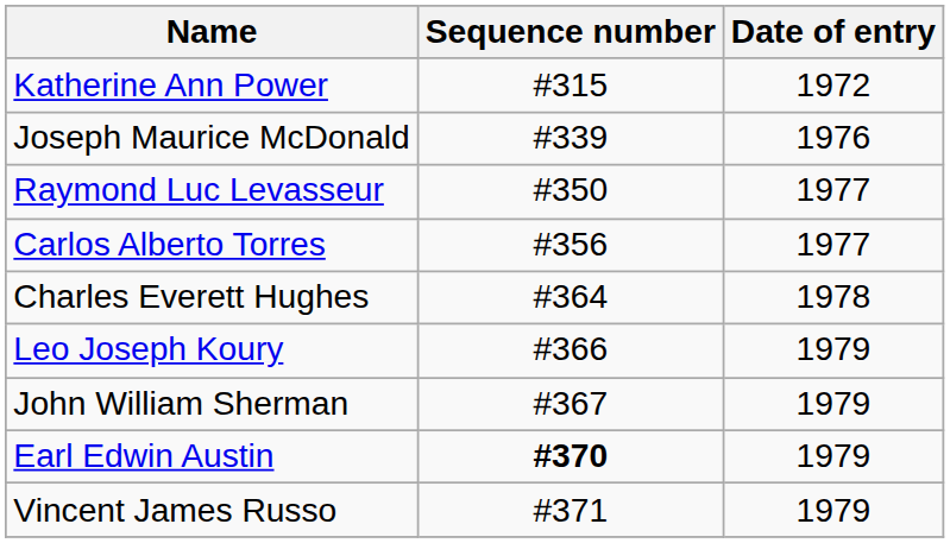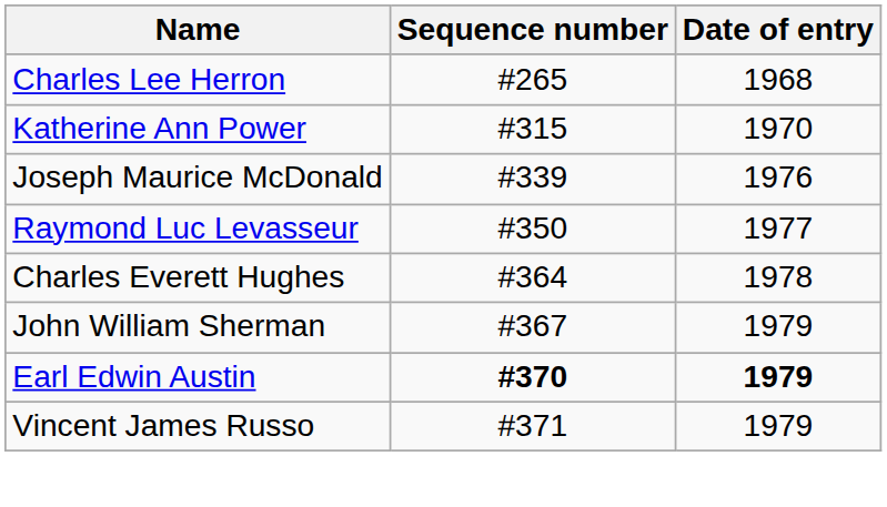 <table class="wikitable">
 <tr>
 <th>Name</th>
 <th>Sequence number</th>
 <th>Date of entry</th>
 </tr>
 <tr>
+<td><a href='#'>Charles Lee Herron</a></td>
+<td align=center>#265</td>
+<td align=center>1968</td>
+</tr>
+<tr>
 <td><a href='#'>Katherine Ann Power</a></td>
 <td align=center>#315</td>
-<td align=center>1972</td>
+<td align=center>1970</td>
 </tr>
 <tr>
 <td>Joseph Maurice McDonald</td>
 <td align=center>#339</td>
 <td align=center>1976</td>
 </tr>
 <tr>
 <td><a href='#'>Raymond Luc Levasseur</a></td>
 <td align=center>#350</td>
 <td align=center>1977</td>
 </tr>
 <tr>
-<td><a href='#'>Carlos Alberto Torres</a></td>
-<td align=center>#356</td>
-<td align=center>1977</td>
-</tr>
-<tr>
 <td>Charles Everett Hughes</td>
 <td align=center>#364</td>
 <td align=center>1978</td>
-</tr>
-<tr>
-<td><a href='#'>Leo Joseph Koury</a></td>
-<td align=center>#366</td>
-<td align=center>1979</td>
 </tr>
 <tr>
 <td>John William Sherman</td>
 <td align=center>#367</td>
 <td align=center>1979</td>
 </tr>
 <tr>
 <td><a href='#'>Earl Edwin Austin</a></td>
 <td align=center><strong>#370</strong></td>
-<td align=center>1979</td>
+<td align=center><strong>1979</strong></td>
 </tr>
 <tr>
 <td>Vincent James Russo</td>
 <td align=center>#371</td>
 <td align=center>1979</td>
 </tr>
 </table>
